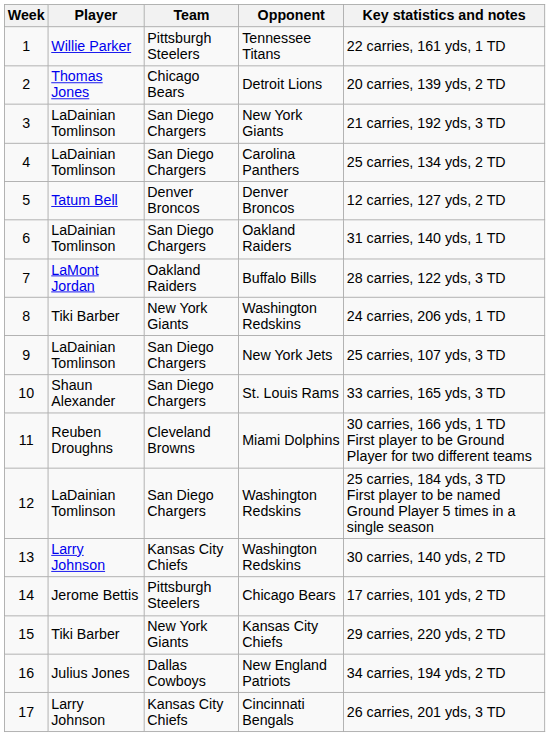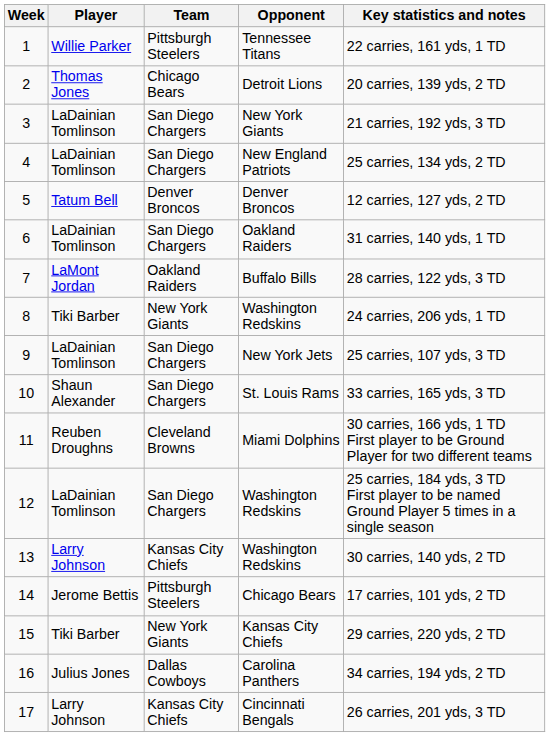 <table class="wikitable">
 <tr style="background:#efef;">
 <th>Week</th>
 <th>Player</th>
 <th>Team</th>
 <th>Opponent</th>
 <th>Key statistics and notes</th>
 </tr>
 <tr>
 <td align=center>1</td>
 <td><a href='#'>Willie Parker</a></td>
 <td>Pittsburgh Steelers</td>
 <td>Tennessee Titans</td>
 <td>22 carries, 161 yds, 1 TD</td>
 </tr>
 <tr>
 <td align=center>2</td>
 <td><a href='#'>Thomas Jones</a></td>
 <td>Chicago Bears</td>
 <td>Detroit Lions</td>
 <td>20 carries, 139 yds, 2 TD</td>
 </tr>
 <tr>
 <td align=center>3</td>
 <td>LaDainian Tomlinson</td>
 <td>San Diego Chargers</td>
 <td>New York Giants</td>
 <td>21 carries, 192 yds, 3 TD</td>
 </tr>
 <tr>
 <td align=center>4</td>
 <td>LaDainian Tomlinson</td>
 <td>San Diego Chargers</td>
-<td>Carolina Panthers</td>
+<td>New England Patriots</td>
 <td>25 carries, 134 yds, 2 TD</td>
 </tr>
 <tr>
 <td align=center>5</td>
 <td><a href='#'>Tatum Bell</a></td>
 <td>Denver Broncos</td>
 <td>Denver Broncos</td>
 <td>12 carries, 127 yds, 2 TD</td>
 </tr>
 <tr>
 <td align=center>6</td>
 <td>LaDainian Tomlinson</td>
 <td>San Diego Chargers</td>
 <td>Oakland Raiders</td>
 <td>31 carries, 140 yds, 1 TD</td>
 </tr>
 <tr>
 <td align=center>7</td>
 <td><a href='#'>LaMont Jordan</a></td>
 <td>Oakland Raiders</td>
 <td>Buffalo Bills</td>
 <td>28 carries, 122 yds, 3 TD</td>
 </tr>
 <tr>
 <td align=center>8</td>
 <td>Tiki Barber</td>
 <td>New York Giants</td>
 <td>Washington Redskins</td>
 <td>24 carries, 206 yds, 1 TD</td>
 </tr>
 <tr>
 <td align=center>9</td>
 <td>LaDainian Tomlinson</td>
 <td>San Diego Chargers</td>
 <td>New York Jets</td>
 <td>25 carries, 107 yds, 3 TD</td>
 </tr>
 <tr>
 <td align=center>10</td>
 <td>Shaun Alexander</td>
 <td>San Diego Chargers</td>
 <td>St. Louis Rams</td>
 <td>33 carries, 165 yds, 3 TD</td>
 </tr>
 <tr>
 <td align=center>11</td>
 <td>Reuben Droughns</td>
 <td>Cleveland Browns</td>
 <td>Miami Dolphins</td>
 <td>30 carries, 166 yds, 1 TD<br>First player to be Ground Player for two different teams</td>
 </tr>
 <tr>
 <td align=center>12</td>
 <td>LaDainian Tomlinson</td>
 <td>San Diego Chargers</td>
 <td>Washington Redskins</td>
 <td>25 carries, 184 yds, 3 TD<br>First player to be named Ground Player 5 times in a single season</td>
 </tr>
 <tr>
 <td align=center>13</td>
 <td><a href='#'>Larry Johnson</a></td>
 <td>Kansas City Chiefs</td>
 <td>Washington Redskins</td>
 <td>30 carries, 140 yds, 2 TD</td>
 </tr>
 <tr>
 <td align=center>14</td>
 <td>Jerome Bettis</td>
 <td>Pittsburgh Steelers</td>
 <td>Chicago Bears</td>
 <td>17 carries, 101 yds, 2 TD</td>
 </tr>
 <tr>
 <td align=center>15</td>
 <td>Tiki Barber</td>
 <td>New York Giants</td>
 <td>Kansas City Chiefs</td>
 <td>29 carries, 220 yds, 2 TD</td>
 </tr>
 <tr>
 <td align=center>16</td>
 <td>Julius Jones</td>
 <td>Dallas Cowboys</td>
-<td>New England Patriots</td>
+<td>Carolina Panthers</td>
 <td>34 carries, 194 yds, 2 TD</td>
 </tr>
 <tr>
 <td align=center>17</td>
 <td>Larry Johnson</td>
 <td>Kansas City Chiefs</td>
 <td>Cincinnati Bengals</td>
 <td>26 carries, 201 yds, 3 TD</td>
 </tr>
 </table>
